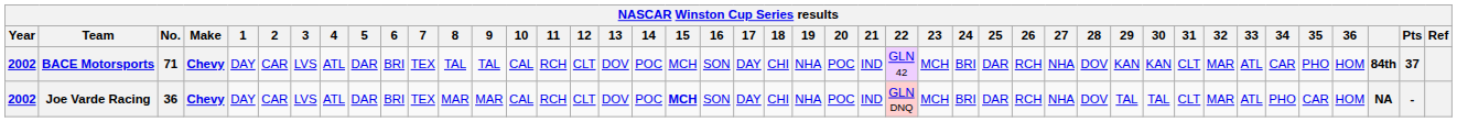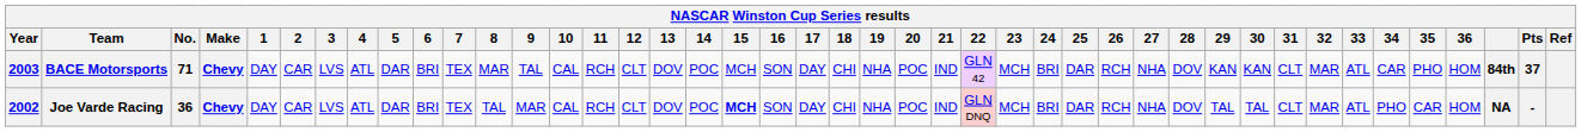 <table class="wikitable" style="text-align:center; font-size:75%">
 <tr>
 <th colspan=45><a href='#'>NASCAR</a> <a href='#'>Winston Cup Series</a> results</th>
 </tr>
 <tr>
 <th>Year</th>
 <th>Team</th>
 <th>No.</th>
 <th>Make</th>
 <th>1</th>
 <th>2</th>
 <th>3</th>
 <th>4</th>
 <th>5</th>
 <th>6</th>
 <th>7</th>
 <th>8</th>
 <th>9</th>
 <th>10</th>
 <th>11</th>
 <th>12</th>
 <th>13</th>
 <th>14</th>
 <th>15</th>
 <th>16</th>
 <th>17</th>
 <th>18</th>
 <th>19</th>
 <th>20</th>
 <th>21</th>
 <th>22</th>
 <th>23</th>
 <th>24</th>
 <th>25</th>
 <th>26</th>
 <th>27</th>
 <th>28</th>
 <th>29</th>
 <th>30</th>
 <th>31</th>
 <th>32</th>
 <th>33</th>
 <th>34</th>
 <th>35</th>
 <th>36</th>
 <th></th>
 <th>Pts</th>
 <th>Ref</th>
 </tr>
 <tr>
-<th><a href='#'>2002</a></th>
+<th><a href='#'>2003</a></th>
 <th><a href='#'>BACE Motorsports</a></th>
 <th>71</th>
 <th><a href='#'>Chevy</a></th>
 <td><a href='#'>DAY</a></td>
 <td><a href='#'>CAR</a></td>
 <td><a href='#'>LVS</a></td>
 <td><a href='#'>ATL</a></td>
 <td><a href='#'>DAR</a></td>
 <td><a href='#'>BRI</a></td>
 <td><a href='#'>TEX</a></td>
-<td><a href='#'>TAL</a></td>
+<td><a href='#'>MAR</a></td>
 <td><a href='#'>TAL</a></td>
 <td><a href='#'>CAL</a></td>
 <td><a href='#'>RCH</a></td>
 <td><a href='#'>CLT</a></td>
 <td><a href='#'>DOV</a></td>
 <td><a href='#'>POC</a></td>
 <td><a href='#'>MCH</a></td>
 <td><a href='#'>SON</a></td>
 <td><a href='#'>DAY</a></td>
 <td><a href='#'>CHI</a></td>
 <td><a href='#'>NHA</a></td>
 <td><a href='#'>POC</a></td>
 <td><a href='#'>IND</a></td>
 <td style="background:#EFCFFF;"><a href='#'>GLN</a><br><small>42</small></td>
 <td><a href='#'>MCH</a></td>
 <td><a href='#'>BRI</a></td>
 <td><a href='#'>DAR</a></td>
 <td><a href='#'>RCH</a></td>
 <td><a href='#'>NHA</a></td>
 <td><a href='#'>DOV</a></td>
 <td><a href='#'>KAN</a></td>
 <td><a href='#'>KAN</a></td>
 <td><a href='#'>CLT</a></td>
 <td><a href='#'>MAR</a></td>
 <td><a href='#'>ATL</a></td>
 <td><a href='#'>CAR</a></td>
 <td><a href='#'>PHO</a></td>
 <td><a href='#'>HOM</a></td>
 <th>84th</th>
 <th>37</th>
 <th></th>
 </tr>
 <tr>
 <th><a href='#'>2002</a></th>
 <th>Joe Varde Racing</th>
 <th>36</th>
 <th><a href='#'>Chevy</a></th>
 <td><a href='#'>DAY</a></td>
 <td><a href='#'>CAR</a></td>
 <td><a href='#'>LVS</a></td>
 <td><a href='#'>ATL</a></td>
 <td><a href='#'>DAR</a></td>
 <td><a href='#'>BRI</a></td>
 <td><a href='#'>TEX</a></td>
-<td><a href='#'>MAR</a></td>
+<td><a href='#'>TAL</a></td>
 <td><a href='#'>MAR</a></td>
 <td><a href='#'>CAL</a></td>
 <td><a href='#'>RCH</a></td>
 <td><a href='#'>CLT</a></td>
 <td><a href='#'>DOV</a></td>
 <td><a href='#'>POC</a></td>
 <td><strong><a href='#'>MCH</a></strong></td>
 <td><a href='#'>SON</a></td>
 <td><a href='#'>DAY</a></td>
 <td><a href='#'>CHI</a></td>
 <td><a href='#'>NHA</a></td>
 <td><a href='#'>POC</a></td>
 <td><a href='#'>IND</a></td>
 <td style="background:#FFCFCF;"><a href='#'>GLN</a><br><small>DNQ</small></td>
 <td><a href='#'>MCH</a></td>
 <td><a href='#'>BRI</a></td>
 <td><a href='#'>DAR</a></td>
 <td><a href='#'>RCH</a></td>
 <td><a href='#'>NHA</a></td>
 <td><a href='#'>DOV</a></td>
 <td><a href='#'>TAL</a></td>
 <td><a href='#'>TAL</a></td>
 <td><a href='#'>CLT</a></td>
 <td><a href='#'>MAR</a></td>
 <td><a href='#'>ATL</a></td>
 <td><a href='#'>PHO</a></td>
 <td><a href='#'>CAR</a></td>
 <td><a href='#'>HOM</a></td>
 <th>NA</th>
 <th>-</th>
 <th></th>
 </tr>
 </table>
